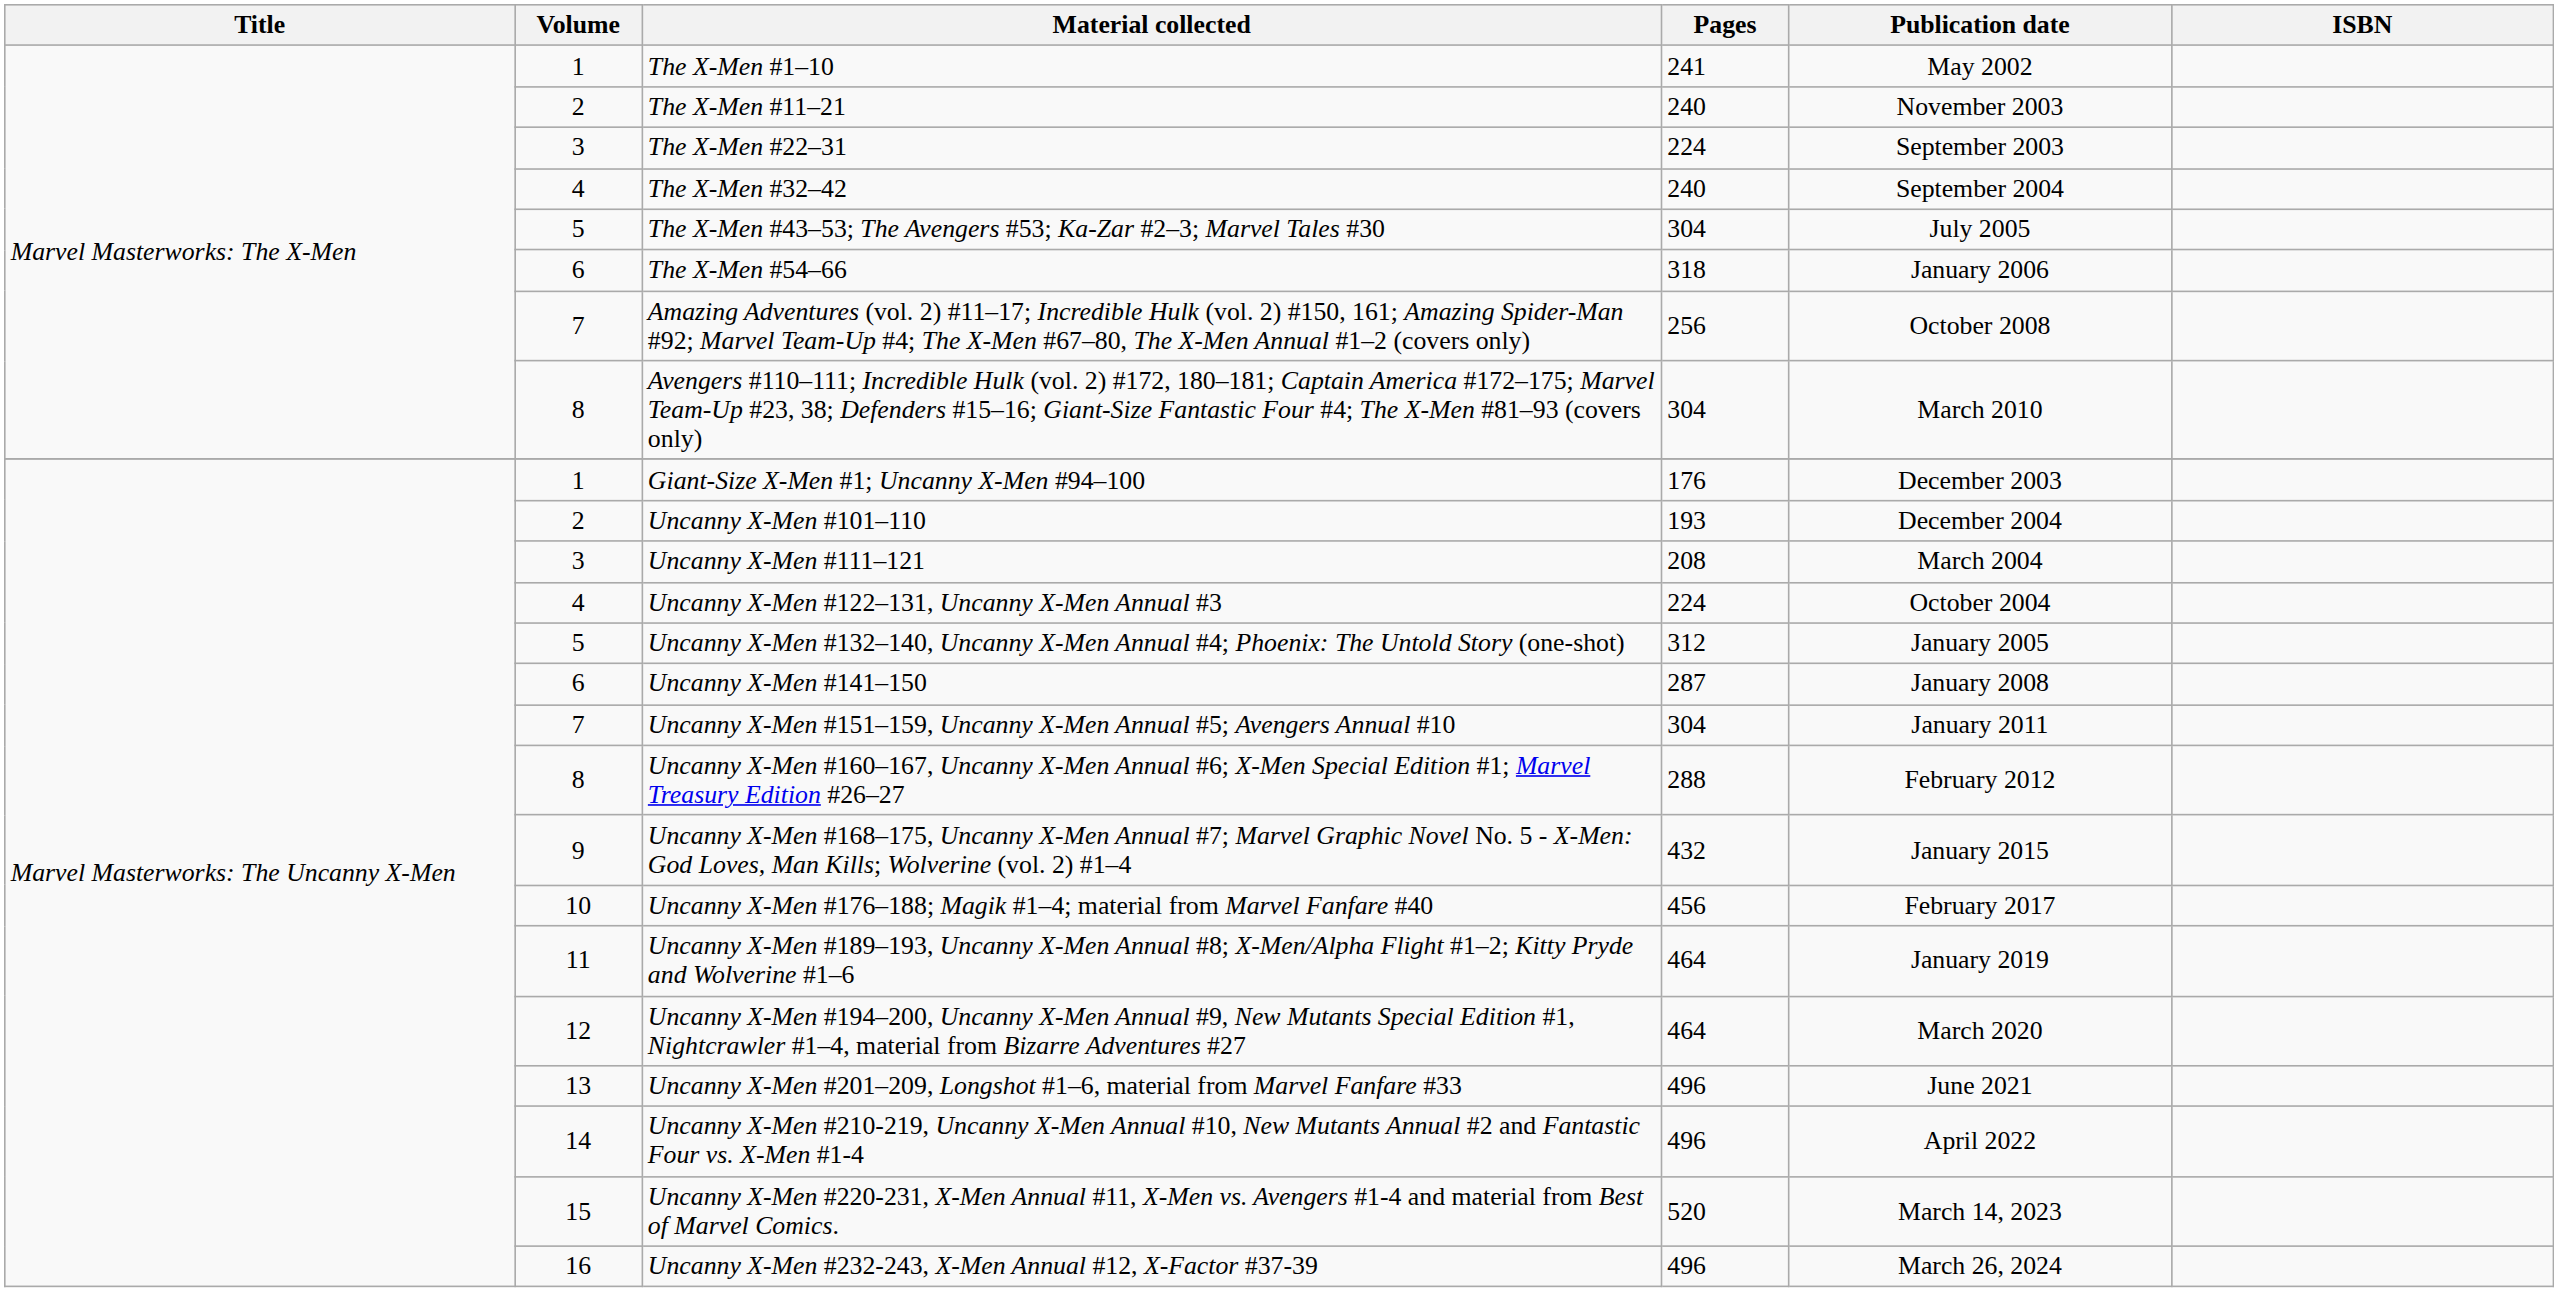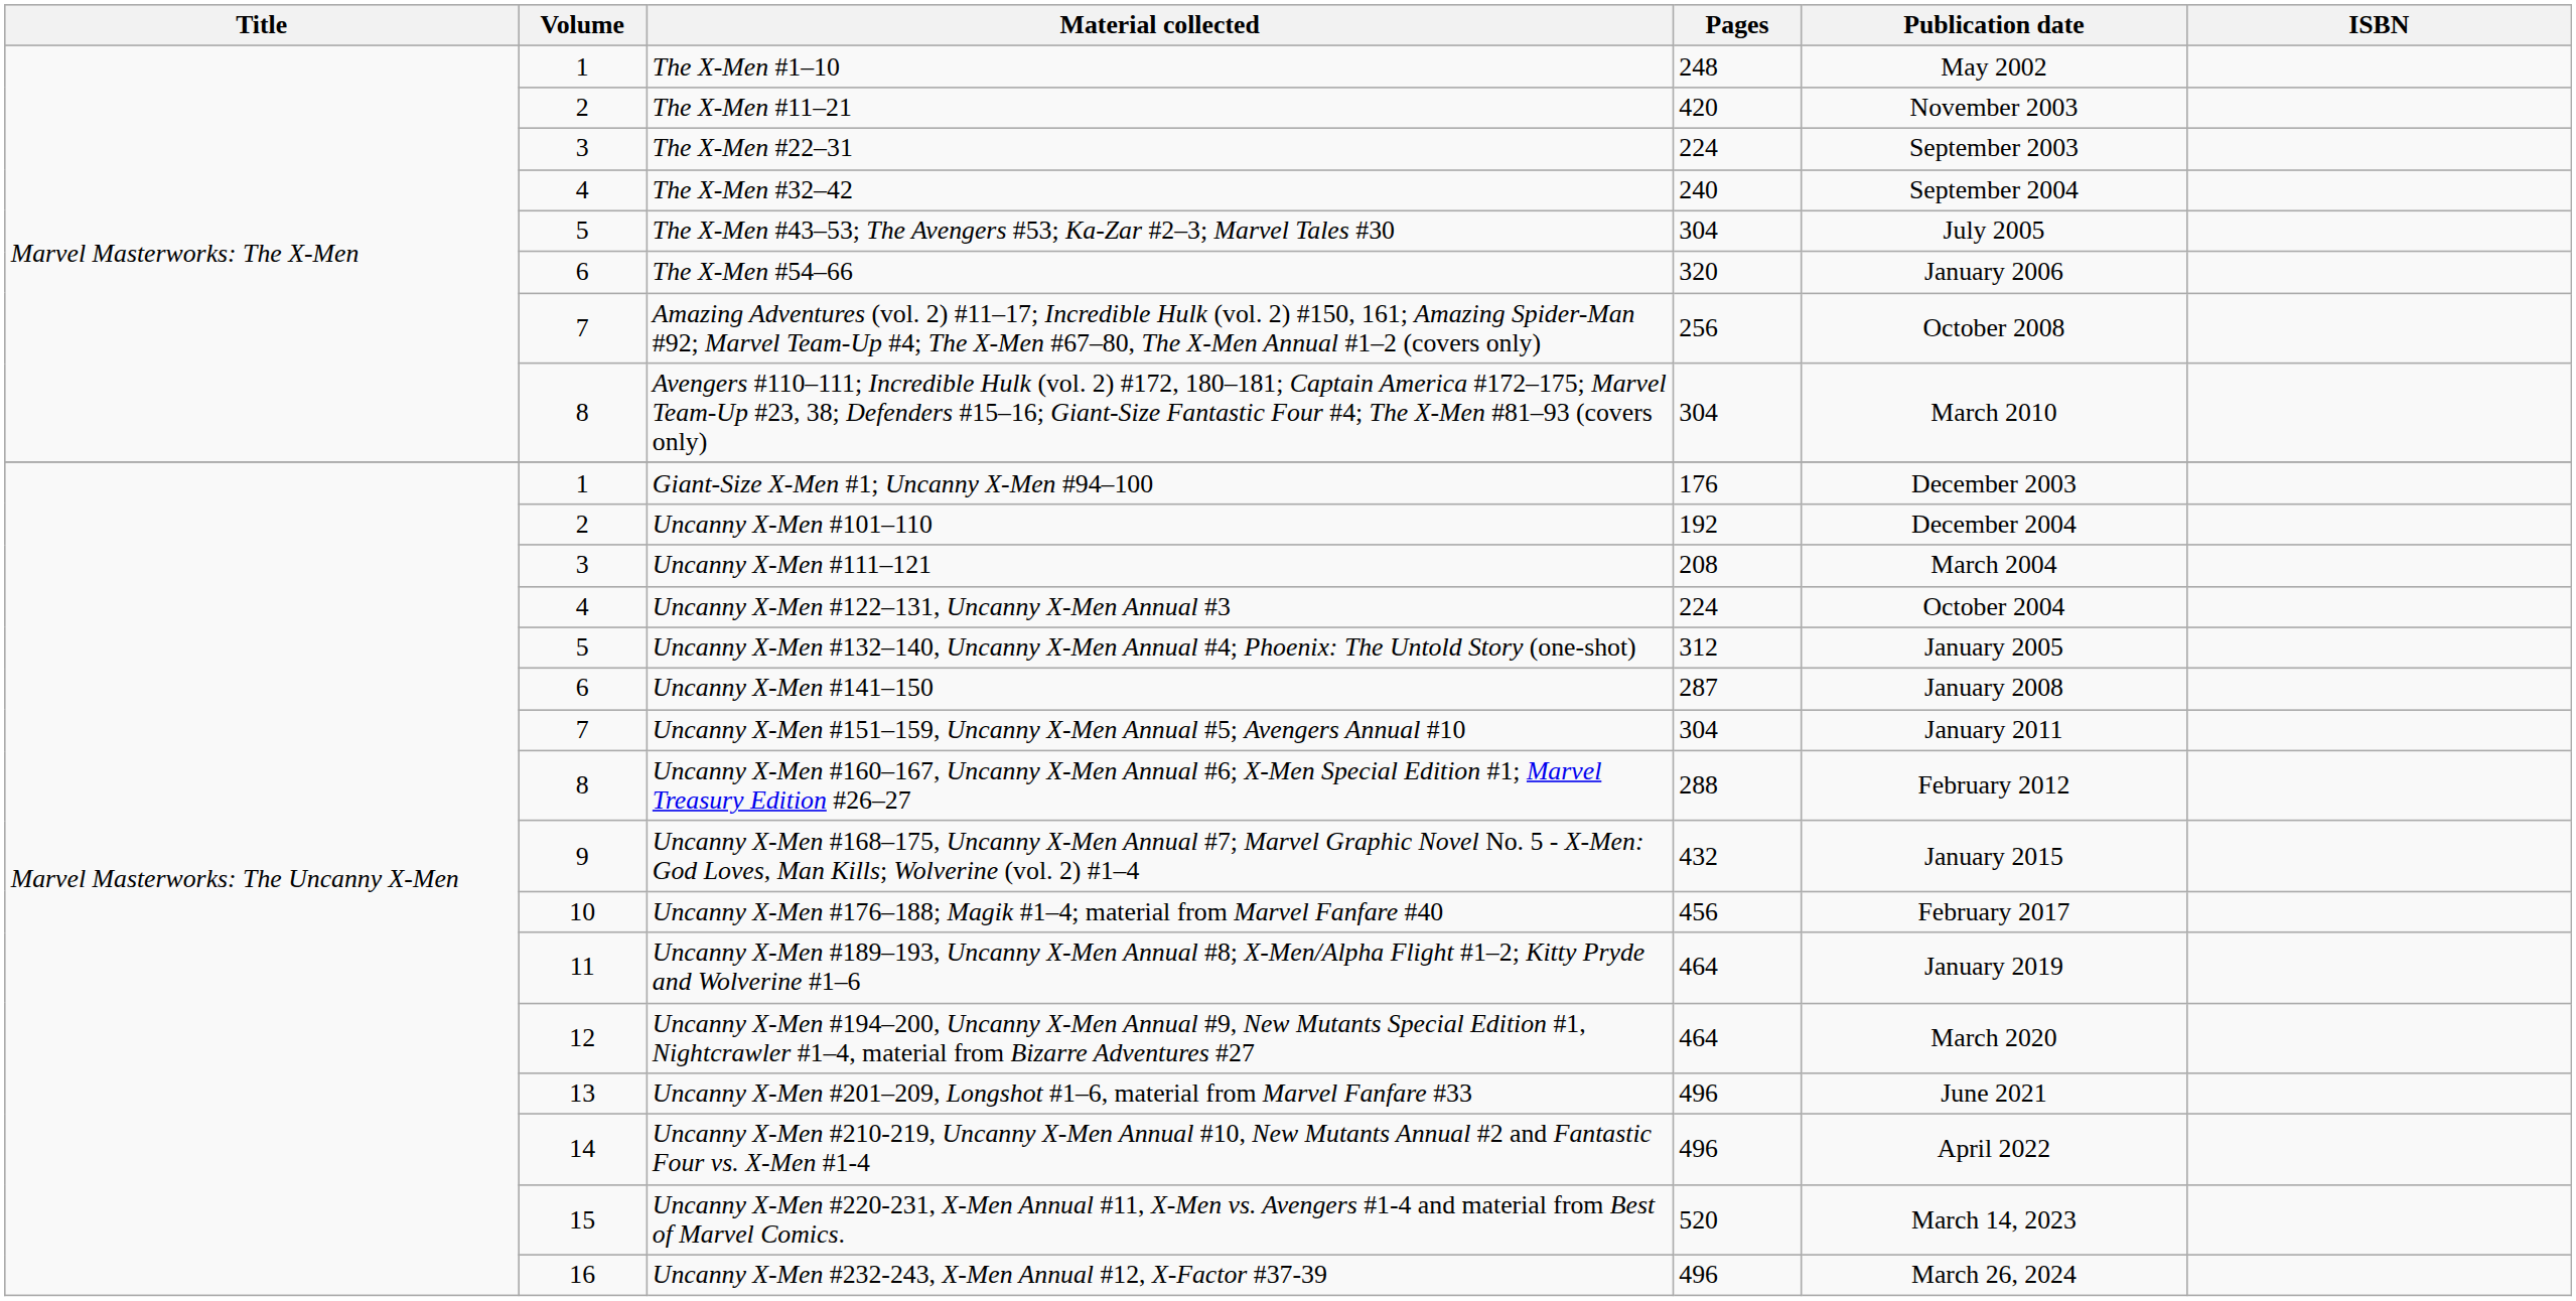 <table class="wikitable" width="100%">
 <tr>
 <th width=20%>Title</th>
 <th width=5%>Volume</th>
 <th width=40%>Material collected</th>
 <th width=5%>Pages</th>
 <th width=15%>Publication date</th>
 <th width=15%>ISBN</th>
 </tr>
 <tr>
 <td rowspan="8"><em>Marvel Masterworks: The X-Men</em></td>
 <td align="center">1</td>
 <td><em>The X-Men</em> #1–10</td>
-<td>241</td>
+<td>248</td>
 <td align="center">May 2002</td>
 <td align="center"></td>
 </tr>
 <tr>
 <td align="center">2</td>
 <td><em>The X-Men</em> #11–21</td>
-<td>240</td>
+<td>420</td>
 <td align="center">November 2003</td>
 <td align="center"></td>
 </tr>
 <tr>
 <td align="center">3</td>
 <td><em>The X-Men</em> #22–31</td>
 <td>224</td>
 <td align="center">September 2003</td>
 <td align="center"></td>
 </tr>
 <tr>
 <td align="center">4</td>
 <td><em>The X-Men</em> #32–42</td>
 <td>240</td>
 <td align="center">September 2004</td>
 <td align="center"></td>
 </tr>
 <tr>
 <td align="center">5</td>
 <td><em>The X-Men</em> #43–53; <em>The Avengers</em> #53; <em>Ka-Zar</em> #2–3; <em>Marvel Tales</em> #30</td>
 <td>304</td>
 <td align="center">July 2005</td>
 <td align="center"></td>
 </tr>
 <tr>
 <td align="center">6</td>
 <td><em>The X-Men</em> #54–66</td>
-<td>318</td>
+<td>320</td>
 <td align="center">January 2006</td>
 <td align="center"></td>
 </tr>
 <tr>
 <td align="center">7</td>
 <td><em>Amazing Adventures</em> (vol. 2) #11–17; <em>Incredible Hulk</em> (vol. 2) #150, 161; <em>Amazing Spider-Man</em> #92; <em>Marvel Team-Up</em> #4; <em>The X-Men</em> #67–80, <em>The X-Men Annual</em> #1–2 (covers only)</td>
 <td>256</td>
 <td align="center">October 2008</td>
 <td align="center"></td>
 </tr>
 <tr>
 <td align="center">8</td>
 <td><em>Avengers</em> #110–111; <em>Incredible Hulk</em> (vol. 2) #172, 180–181; <em>Captain America</em> #172–175; <em>Marvel Team-Up</em> #23, 38; <em>Defenders</em> #15–16; <em>Giant-Size Fantastic Four</em> #4; <em>The X-Men</em> #81–93 (covers only)</td>
 <td>304</td>
 <td align="center">March 2010</td>
 <td align="center"></td>
 </tr>
 <tr>
 </tr>
 <tr>
 <td rowspan="16"><em>Marvel Masterworks: The Uncanny X-Men</em></td>
 <td align="center">1</td>
 <td><em>Giant-Size X-Men</em> #1; <em>Uncanny X-Men</em> #94–100</td>
 <td>176</td>
 <td align="center">December 2003</td>
 <td align="center"></td>
 </tr>
 <tr>
 <td align="center">2</td>
 <td><em>Uncanny X-Men</em> #101–110</td>
-<td>193</td>
+<td>192</td>
 <td align="center">December 2004</td>
 <td align="center"></td>
 </tr>
 <tr>
 <td align="center">3</td>
 <td><em>Uncanny X-Men</em> #111–121</td>
 <td>208</td>
 <td align="center">March 2004</td>
 <td align="center"></td>
 </tr>
 <tr>
 <td align="center">4</td>
 <td><em>Uncanny X-Men</em> #122–131, <em>Uncanny X-Men Annual</em> #3</td>
 <td>224</td>
 <td align="center">October 2004</td>
 <td align="center"></td>
 </tr>
 <tr>
 <td align="center">5</td>
 <td><em>Uncanny X-Men</em> #132–140, <em>Uncanny X-Men Annual</em> #4; <em>Phoenix: The Untold Story</em> (one-shot)</td>
 <td>312</td>
 <td align="center">January 2005</td>
 <td align="center"></td>
 </tr>
 <tr>
 <td align="center">6</td>
 <td><em>Uncanny X-Men</em> #141–150</td>
 <td>287</td>
 <td align="center">January 2008</td>
 <td align="center"></td>
 </tr>
 <tr>
 <td align="center">7</td>
 <td><em>Uncanny X-Men</em> #151–159, <em>Uncanny X-Men Annual</em> #5; <em>Avengers Annual</em> #10</td>
 <td>304</td>
 <td align="center">January 2011</td>
 <td align="center"></td>
 </tr>
 <tr>
 <td align="center">8</td>
 <td><em>Uncanny X-Men</em> #160–167, <em>Uncanny X-Men Annual</em> #6; <em>X-Men Special Edition</em> #1; <em><a href='#'>Marvel Treasury Edition</a></em> #26–27</td>
 <td>288</td>
 <td align="center">February 2012</td>
 <td align="center"></td>
 </tr>
 <tr>
 <td align="center">9</td>
 <td><em>Uncanny X-Men</em> #168–175, <em>Uncanny X-Men Annual</em> #7; <em>Marvel Graphic Novel</em> No. 5 - <em>X-Men: God Loves, Man Kills</em>; <em>Wolverine</em> (vol. 2) #1–4</td>
 <td>432</td>
 <td align="center">January 2015</td>
 <td align="center"></td>
 </tr>
 <tr>
 <td align="center">10</td>
 <td><em>Uncanny X-Men</em> #176–188; <em>Magik</em> #1–4; material from <em>Marvel Fanfare</em> #40</td>
 <td>456</td>
 <td align="center">February 2017</td>
 <td align="center"></td>
 </tr>
 <tr>
 <td align="center">11</td>
 <td><em>Uncanny X-Men</em> #189–193, <em>Uncanny X-Men Annual</em> #8; <em>X-Men/Alpha Flight</em> #1–2; <em>Kitty Pryde and Wolverine</em> #1–6</td>
 <td>464</td>
 <td align="center">January 2019</td>
 <td align="center"></td>
 </tr>
 <tr>
 <td align="center">12</td>
 <td><em>Uncanny X-Men</em> #194–200, <em>Uncanny X-Men Annual</em> #9, <em>New Mutants Special Edition</em> #1, <em>Nightcrawler</em> #1–4, material from <em>Bizarre Adventures</em> #27</td>
 <td>464</td>
 <td align="center">March 2020</td>
 <td align="center"></td>
 </tr>
 <tr>
 <td align="center">13</td>
 <td><em>Uncanny X-Men</em> #201–209, <em>Longshot</em> #1–6, material from <em>Marvel Fanfare</em> #33</td>
 <td>496</td>
 <td align="center">June 2021</td>
 <td align="center"></td>
 </tr>
 <tr>
 <td align="center">14</td>
 <td><em>Uncanny X-Men</em> #210-219, <em>Uncanny X-Men Annual</em> #10, <em>New Mutants Annual</em> #2 and <em>Fantastic Four vs. X-Men</em> #1-4</td>
 <td>496</td>
 <td align="center">April 2022</td>
 <td align="center"></td>
 </tr>
 <tr>
 <td align="center">15</td>
 <td><em>Uncanny X-Men</em> #220-231, <em>X-Men Annual</em> #11, <em>X-Men vs. Avengers</em> #1-4 and material from <em>Best of Marvel Comics</em>.</td>
 <td>520</td>
 <td align="center">March 14, 2023</td>
 <td align="center"></td>
 </tr>
 <tr>
 <td align="center">16</td>
 <td><em>Uncanny X-Men</em> #232-243, <em>X-Men Annual</em> #12, <em>X-Factor</em> #37-39</td>
 <td>496</td>
 <td align="center">March 26, 2024</td>
 <td align="center"></td>
 </tr>
 </table>
